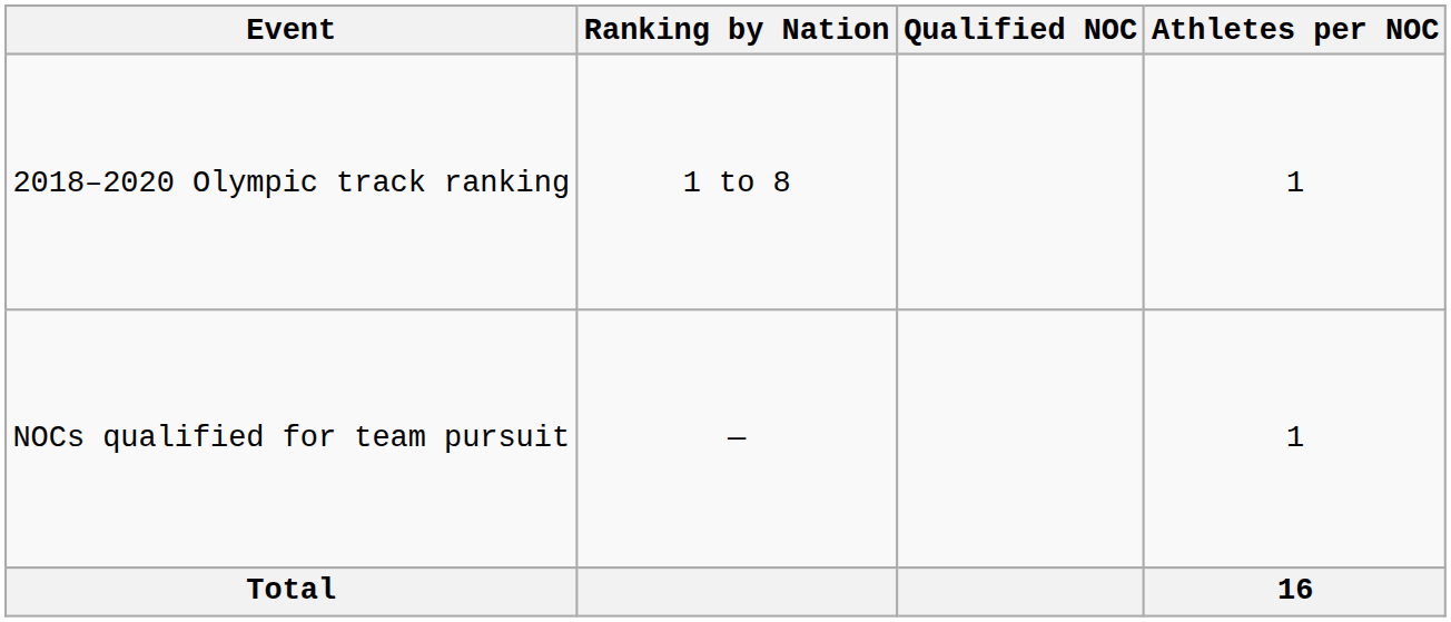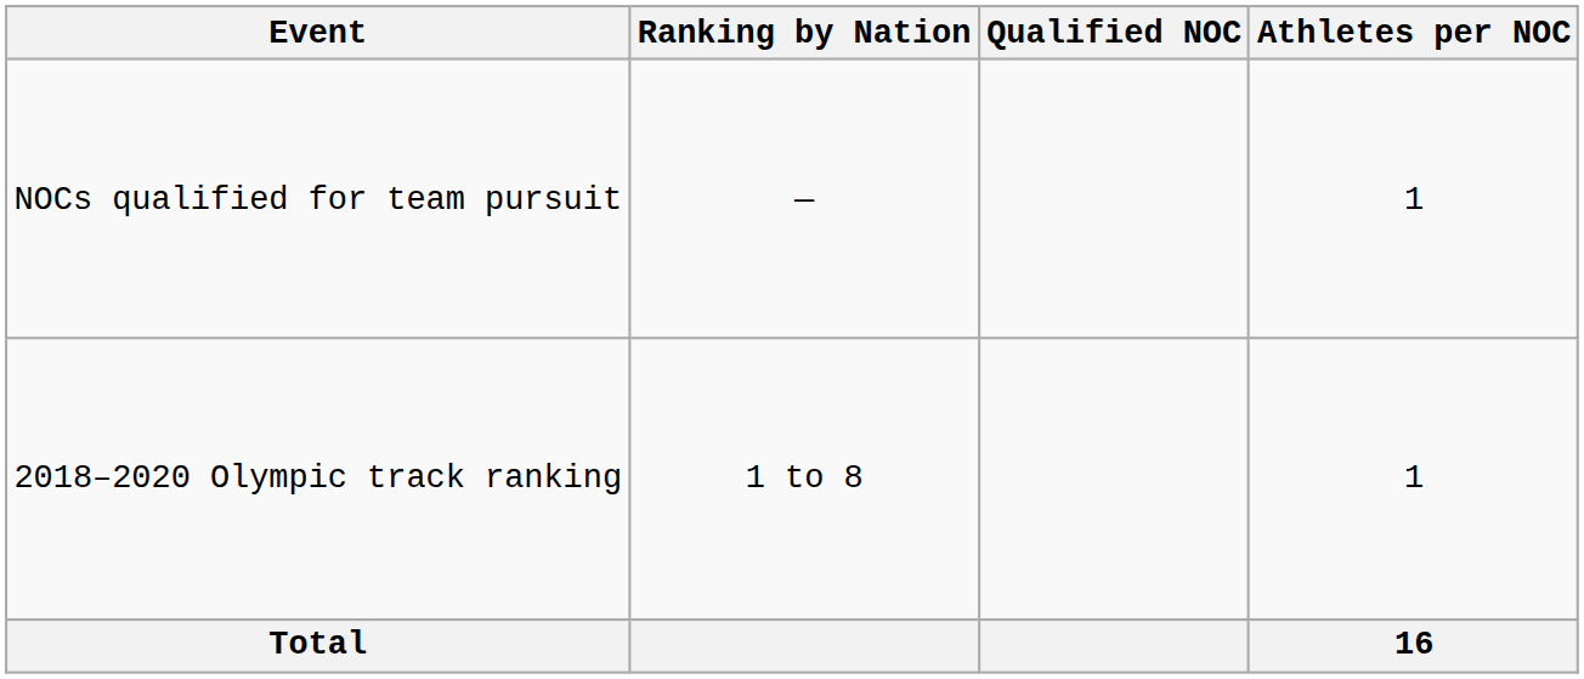 <table class="wikitable">
 <tr>
 <th>Event</th>
 <th>Ranking by Nation</th>
 <th>Qualified NOC</th>
 <th>Athletes per NOC</th>
 </tr>
 <tr>
+<td>NOCs qualified for team pursuit</td>
+<td align=center>—</td>
+<td><br><br> <br><br><br><br><br></td>
+<td style="text-align:center;">1</td>
+</tr>
+<tr>
 <td>2018–2020 Olympic track ranking</td>
 <td style="text-align:center;">1 to 8</td>
 <td><br><br><br><br> <br><br><br></td>
 <td align=center>1</td>
-</tr>
-<tr>
-<td>NOCs qualified for team pursuit</td>
-<td align=center>—</td>
-<td><br><br> <br><br><br><br><br></td>
-<td style="text-align:center;">1</td>
 </tr>
 <tr>
 <th>Total</th>
 <th></th>
 <th></th>
 <th>16</th>
 </tr>
 </table>
